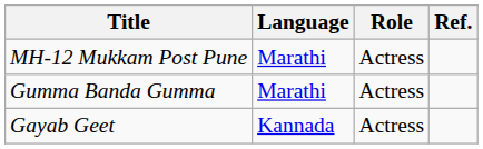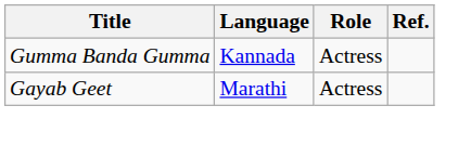 <table class="wikitable sortable">
 <tr>
 <th>Title</th>
 <th>Language</th>
 <th>Role</th>
 <th>Ref.</th>
 </tr>
 <tr>
-<td><em>MH-12 Mukkam Post Pune</em></td>
-<td><a href='#'>Marathi</a></td>
-<td>Actress</td>
-<td></td>
-</tr>
-<tr>
 <td><em>Gumma Banda Gumma</em></td>
-<td><a href='#'>Marathi</a></td>
+<td><a href='#'>Kannada</a></td>
 <td>Actress</td>
 <td></td>
 </tr>
 <tr>
 <td><em>Gayab Geet</em></td>
-<td><a href='#'>Kannada</a></td>
+<td><a href='#'>Marathi</a></td>
 <td>Actress</td>
 <td></td>
 </tr>
 </table>
